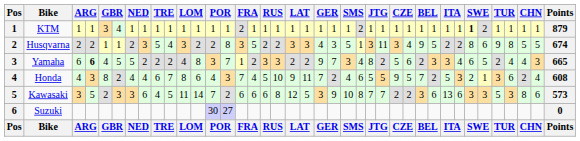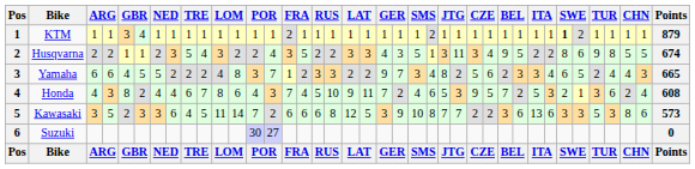 <table class="wikitable" style="font-size: 80%; text-align:center">
 <tr valign="top">
 <th valign="middle">Pos</th>
 <th valign="middle">Bike</th>
 <th colspan=2><a href='#'>ARG</a><br></th>
 <th colspan=2><a href='#'>GBR</a><br></th>
 <th colspan=2><a href='#'>NED</a><br></th>
 <th colspan=2><a href='#'>TRE</a><br></th>
 <th colspan=2><a href='#'>LOM</a><br></th>
 <th colspan=2><a href='#'>POR</a><br></th>
 <th colspan=2><a href='#'>FRA</a><br></th>
 <th colspan=2><a href='#'>RUS</a><br></th>
 <th colspan=2><a href='#'>LAT</a><br></th>
 <th colspan=2><a href='#'>GER</a><br></th>
 <th colspan=2><a href='#'>SMS</a><br></th>
 <th colspan=2><a href='#'>JTG</a><br></th>
 <th colspan=2><a href='#'>CZE</a><br></th>
 <th colspan=2><a href='#'>BEL</a><br></th>
 <th colspan=2><a href='#'>ITA</a><br></th>
 <th colspan=2><a href='#'>SWE</a><br></th>
 <th colspan=2><a href='#'>TUR</a><br></th>
 <th colspan=2><a href='#'>CHN</a><br></th>
 <th valign="middle">Points</th>
 </tr>
 <tr>
 <th>1</th>
 <td><a href='#'>KTM</a></td>
 <td style="background:#ffffbf;">1</td>
 <td style="background:#ffffbf;">1</td>
 <td style="background:#ffdf9f;">3</td>
 <td style="background:#dfffdf;">4</td>
 <td style="background:#ffffbf;">1</td>
 <td style="background:#ffffbf;">1</td>
 <td style="background:#ffffbf;">1</td>
 <td style="background:#ffffbf;">1</td>
 <td style="background:#ffffbf;">1</td>
 <td style="background:#ffffbf;">1</td>
 <td style="background:#ffffbf;">1</td>
 <td style="background:#ffffbf;">1</td>
 <td style="background:#dfdfdf;">2</td>
 <td style="background:#ffffbf;">1</td>
 <td style="background:#ffffbf;">1</td>
 <td style="background:#ffffbf;">1</td>
 <td style="background:#ffffbf;">1</td>
 <td style="background:#ffffbf;">1</td>
 <td style="background:#ffffbf;">1</td>
 <td style="background:#ffffbf;">1</td>
 <td style="background:#ffffbf;">1</td>
 <td style="background:#dfdfdf;">2</td>
 <td style="background:#ffffbf;">1</td>
 <td style="background:#ffffbf;">1</td>
 <td style="background:#ffffbf;">1</td>
 <td style="background:#ffffbf;">1</td>
 <td style="background:#ffffbf;">1</td>
 <td style="background:#ffffbf;">1</td>
 <td style="background:#ffffbf;">1</td>
 <td style="background:#ffffbf;">1</td>
 <td style="background:#ffffbf;"><strong>1</strong></td>
 <td style="background:#dfdfdf;">2</td>
 <td style="background:#ffffbf;">1</td>
 <td style="background:#ffffbf;">1</td>
 <td style="background:#ffffbf;">1</td>
 <td style="background:#ffffbf;">1</td>
 <th>879</th>
 </tr>
 <tr>
 <th>2</th>
 <td><a href='#'>Husqvarna</a></td>
 <td style="background:#dfdfdf;">2</td>
 <td style="background:#dfdfdf;">2</td>
 <td style="background:#ffffbf;">1</td>
 <td style="background:#ffffbf;">1</td>
 <td style="background:#dfdfdf;">2</td>
 <td style="background:#ffdf9f;">3</td>
 <td style="background:#dfffdf;">5</td>
 <td style="background:#dfffdf;">4</td>
 <td style="background:#ffdf9f;">3</td>
 <td style="background:#dfdfdf;">2</td>
 <td style="background:#dfdfdf;">2</td>
-<td style="background:#dfffdf;">8</td>
+<td style="background:#dfffdf;">4</td>
 <td style="background:#ffdf9f;">3</td>
 <td style="background:#dfffdf;">5</td>
 <td style="background:#dfdfdf;">2</td>
 <td style="background:#dfdfdf;">2</td>
 <td style="background:#ffdf9f;">3</td>
 <td style="background:#ffdf9f;">3</td>
 <td style="background:#dfffdf;">4</td>
 <td style="background:#dfffdf;">3</td>
 <td style="background:#dfffdf;">5</td>
 <td style="background:#ffffbf;">1</td>
 <td style="background:#ffdf9f;">3</td>
 <td style="background:#dfffdf;">11</td>
 <td style="background:#ffdf9f;">3</td>
 <td style="background:#dfffdf;">4</td>
 <td style="background:#dfffdf;">9</td>
 <td style="background:#dfffdf;">5</td>
 <td style="background:#dfdfdf;">2</td>
 <td style="background:#dfdfdf;">2</td>
 <td style="background:#dfffdf;">8</td>
 <td style="background:#dfffdf;">6</td>
 <td style="background:#dfffdf;">9</td>
 <td style="background:#dfffdf;">8</td>
 <td style="background:#dfffdf;">5</td>
 <td style="background:#dfffdf;">5</td>
 <th>674</th>
 </tr>
 <tr>
 <th>3</th>
 <td><a href='#'>Yamaha</a></td>
 <td style="background:#dfffdf;">6</td>
-<td style="background:#dfffdf;"><strong>6</strong></td>
+<td style="background:#dfffdf;">6</td>
 <td style="background:#dfffdf;">4</td>
 <td style="background:#dfffdf;">5</td>
 <td style="background:#dfffdf;">5</td>
 <td style="background:#dfdfdf;">2</td>
 <td style="background:#dfdfdf;">2</td>
 <td style="background:#dfdfdf;">2</td>
 <td style="background:#dfdfdf;">4</td>
 <td style="background:#dfffdf;">8</td>
 <td style="background:#ffdf9f;">3</td>
 <td style="background:#dfffdf;">7</td>
 <td style="background:#ffffbf;">1</td>
 <td style="background:#dfdfdf;">2</td>
 <td style="background:#ffdf9f;">3</td>
 <td style="background:#ffdf9f;">3</td>
 <td style="background:#dfdfdf;">2</td>
 <td style="background:#dfdfdf;">2</td>
 <td style="background:#dfffdf;">9</td>
 <td style="background:#dfffdf;">7</td>
 <td style="background:#ffdf9f;">3</td>
 <td style="background:#dfffdf;">4</td>
 <td style="background:#dfffdf;">8</td>
 <td style="background:#dfdfdf;">2</td>
 <td style="background:#dfffdf;">5</td>
 <td style="background:#dfffdf;">6</td>
 <td style="background:#dfdfdf;">2</td>
 <td style="background:#ffdf9f;">3</td>
 <td style="background:#ffdf9f;">3</td>
 <td style="background:#dfffdf;">4</td>
 <td style="background:#dfffdf;">6</td>
 <td style="background:#dfffdf;">5</td>
 <td style="background:#dfdfdf;">2</td>
 <td style="background:#dfffdf;">4</td>
 <td style="background:#dfffdf;">4</td>
 <td style="background:#ffdf9f;">3</td>
 <th>665</th>
 </tr>
 <tr>
 <th>4</th>
 <td><a href='#'>Honda</a></td>
 <td style="background:#dfffdf;">4</td>
 <td style="background:#ffdf9f;">3</td>
 <td style="background:#dfffdf;">8</td>
 <td style="background:#dfdfdf;">2</td>
 <td style="background:#dfffdf;">4</td>
 <td style="background:#dfffdf;">4</td>
 <td style="background:#dfffdf;">6</td>
 <td style="background:#dfffdf;">7</td>
 <td style="background:#dfffdf;">8</td>
 <td style="background:#dfffdf;">6</td>
 <td style="background:#dfffdf;">4</td>
 <td style="background:#ffdf9f;">3</td>
 <td style="background:#dfffdf;">7</td>
 <td style="background:#dfffdf;">4</td>
 <td style="background:#dfffdf;">5</td>
 <td style="background:#dfffdf;">10</td>
 <td style="background:#dfffdf;">9</td>
 <td style="background:#dfffdf;">11</td>
 <td style="background:#dfffdf;">7</td>
 <td style="background:#dfdfdf;">2</td>
 <td style="background:#dfffdf;">4</td>
 <td style="background:#dfffdf;">6</td>
 <td style="background:#dfffdf;">5</td>
-<td style="background:#ffdf9f;">5</td>
+<td style="background:#ffdf9f;">3</td>
 <td style="background:#dfffdf;">9</td>
 <td style="background:#dfffdf;">5</td>
 <td style="background:#dfffdf;">7</td>
 <td style="background:#dfdfdf;">2</td>
 <td style="background:#dfffdf;">5</td>
 <td style="background:#ffdf9f;">3</td>
 <td style="background:#dfffdf;">2</td>
 <td style="background:#ffffbf;">1</td>
 <td style="background:#ffdf9f;">3</td>
 <td style="background:#dfffdf;">6</td>
 <td style="background:#dfdfdf;">2</td>
 <td style="background:#dfffdf;">4</td>
 <th>608</th>
 </tr>
 <tr>
 <th>5</th>
 <td><a href='#'>Kawasaki</a></td>
 <td style="background:#ffdf9f;">3</td>
 <td style="background:#dfffdf;">5</td>
 <td style="background:#dfdfdf;">2</td>
 <td style="background:#ffdf9f;">3</td>
 <td style="background:#ffdf9f;">3</td>
 <td style="background:#dfffdf;">6</td>
 <td style="background:#dfffdf;">4</td>
 <td style="background:#dfffdf;">5</td>
 <td style="background:#dfffdf;">11</td>
 <td style="background:#dfffdf;">14</td>
 <td style="background:#dfffdf;">7</td>
 <td style="background:#dfdfdf;">2</td>
 <td style="background:#dfffdf;">6</td>
 <td style="background:#dfffdf;">6</td>
 <td style="background:#dfffdf;">6</td>
 <td style="background:#dfffdf;">8</td>
 <td style="background:#dfffdf;">12</td>
 <td style="background:#dfffdf;">5</td>
 <td style="background:#ffdf9f;">3</td>
 <td style="background:#dfffdf;">9</td>
 <td style="background:#dfffdf;">10</td>
 <td style="background:#dfffdf;">8</td>
 <td style="background:#dfffdf;">7</td>
 <td style="background:#dfffdf;">7</td>
 <td style="background:#dfdfdf;">2</td>
 <td style="background:#dfdfdf;">2</td>
 <td style="background:#ffdf9f;">3</td>
 <td style="background:#dfffdf;">6</td>
 <td style="background:#dfffdf;">13</td>
 <td style="background:#dfffdf;">6</td>
 <td style="background:#ffdf9f;">3</td>
 <td style="background:#ffdf9f;">3</td>
 <td style="background:#dfffdf;">5</td>
 <td style="background:#ffdf9f;">3</td>
 <td style="background:#dfffdf;">8</td>
 <td style="background:#dfffdf;">6</td>
 <th>573</th>
 </tr>
 <tr>
 <th>6</th>
 <td><a href='#'>Suzuki</a></td>
 <td></td>
 <td></td>
 <td></td>
 <td></td>
 <td></td>
 <td></td>
 <td></td>
 <td></td>
 <td></td>
 <td></td>
 <td style="background:#cfcfff;">30</td>
 <td style="background:#cfcfff;">27</td>
 <td></td>
 <td></td>
 <td></td>
 <td></td>
 <td></td>
 <td></td>
 <td></td>
 <td></td>
 <td></td>
 <td></td>
 <td></td>
 <td></td>
 <td></td>
 <td></td>
 <td></td>
 <td></td>
 <td></td>
 <td></td>
 <td></td>
 <td></td>
 <td></td>
 <td></td>
 <td></td>
 <td></td>
 <th>0</th>
 </tr>
 <tr valign="top">
 <th valign="middle">Pos</th>
 <th valign="middle">Bike</th>
 <th colspan=2><a href='#'>ARG</a><br></th>
 <th colspan=2><a href='#'>GBR</a><br></th>
 <th colspan=2><a href='#'>NED</a><br></th>
 <th colspan=2><a href='#'>TRE</a><br></th>
 <th colspan=2><a href='#'>LOM</a><br></th>
 <th colspan=2><a href='#'>POR</a><br></th>
 <th colspan=2><a href='#'>FRA</a><br></th>
 <th colspan=2><a href='#'>RUS</a><br></th>
 <th colspan=2><a href='#'>LAT</a><br></th>
 <th colspan=2><a href='#'>GER</a><br></th>
 <th colspan=2><a href='#'>SMS</a><br></th>
 <th colspan=2><a href='#'>JTG</a><br></th>
 <th colspan=2><a href='#'>CZE</a><br></th>
 <th colspan=2><a href='#'>BEL</a><br></th>
 <th colspan=2><a href='#'>ITA</a><br></th>
 <th colspan=2><a href='#'>SWE</a><br></th>
 <th colspan=2><a href='#'>TUR</a><br></th>
 <th colspan=2><a href='#'>CHN</a><br></th>
 <th valign="middle">Points</th>
 </tr>
 </table>
